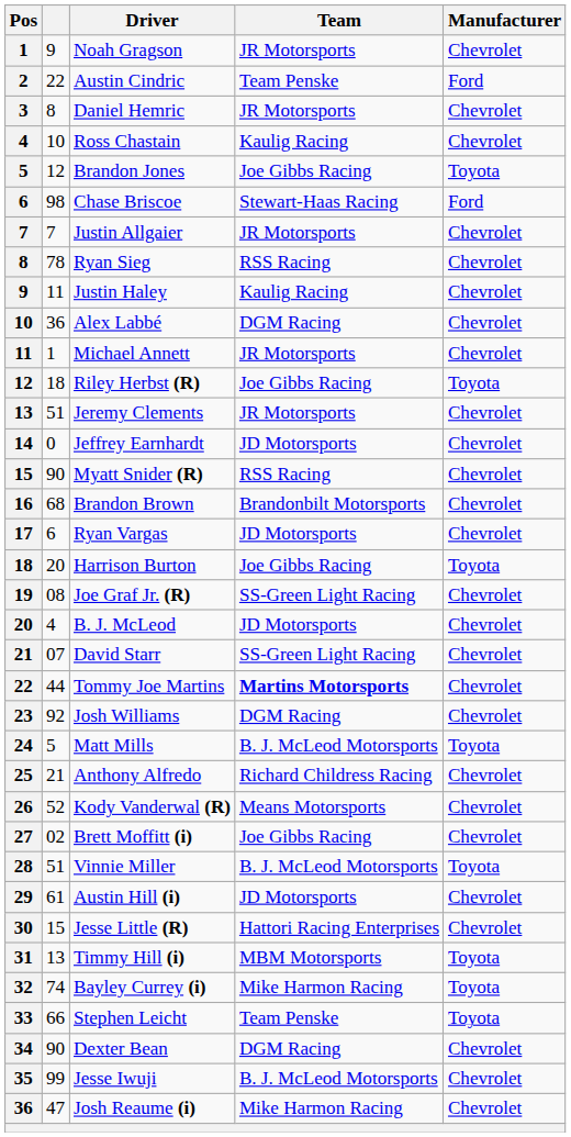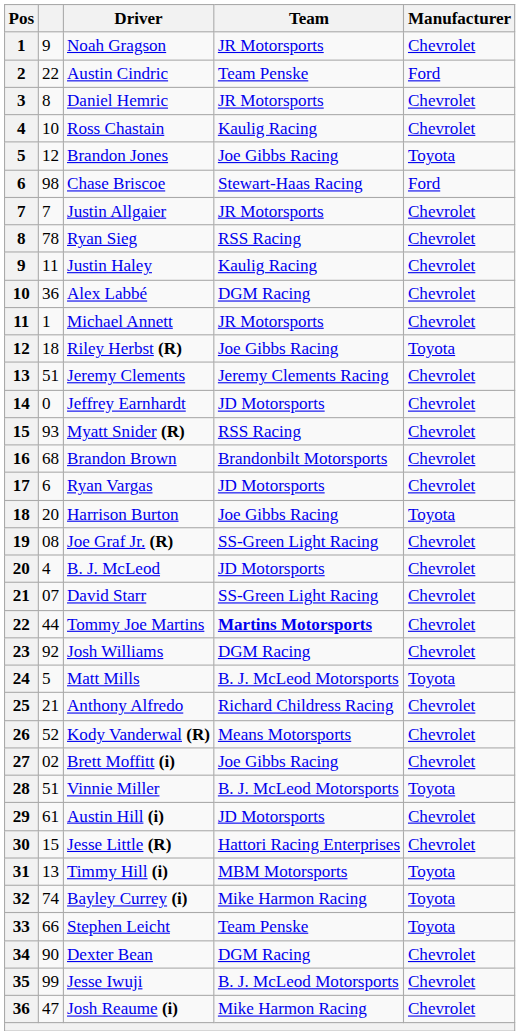 <table class="wikitable" style="font-size:98%">
 <tr>
 <th>Pos</th>
 <th></th>
 <th>Driver</th>
 <th>Team</th>
 <th>Manufacturer</th>
 </tr>
 <tr>
 <th>1</th>
 <td>9</td>
 <td><a href='#'>Noah Gragson</a></td>
 <td><a href='#'>JR Motorsports</a></td>
 <td><a href='#'>Chevrolet</a></td>
 </tr>
 <tr>
 <th>2</th>
 <td>22</td>
 <td><a href='#'>Austin Cindric</a></td>
 <td><a href='#'>Team Penske</a></td>
 <td><a href='#'>Ford</a></td>
 </tr>
 <tr>
 <th>3</th>
 <td>8</td>
 <td><a href='#'>Daniel Hemric</a></td>
 <td><a href='#'>JR Motorsports</a></td>
 <td><a href='#'>Chevrolet</a></td>
 </tr>
 <tr>
 <th>4</th>
 <td>10</td>
 <td><a href='#'>Ross Chastain</a></td>
 <td><a href='#'>Kaulig Racing</a></td>
 <td><a href='#'>Chevrolet</a></td>
 </tr>
 <tr>
 <th>5</th>
 <td>12</td>
 <td><a href='#'>Brandon Jones</a></td>
 <td><a href='#'>Joe Gibbs Racing</a></td>
 <td><a href='#'>Toyota</a></td>
 </tr>
 <tr>
 <th>6</th>
 <td>98</td>
 <td><a href='#'>Chase Briscoe</a></td>
 <td><a href='#'>Stewart-Haas Racing</a></td>
 <td><a href='#'>Ford</a></td>
 </tr>
 <tr>
 <th>7</th>
 <td>7</td>
 <td><a href='#'>Justin Allgaier</a></td>
 <td><a href='#'>JR Motorsports</a></td>
 <td><a href='#'>Chevrolet</a></td>
 </tr>
 <tr>
 <th>8</th>
 <td>78</td>
 <td><a href='#'>Ryan Sieg</a></td>
 <td><a href='#'>RSS Racing</a></td>
 <td><a href='#'>Chevrolet</a></td>
 </tr>
 <tr>
 <th>9</th>
 <td>11</td>
 <td><a href='#'>Justin Haley</a></td>
 <td><a href='#'>Kaulig Racing</a></td>
 <td><a href='#'>Chevrolet</a></td>
 </tr>
 <tr>
 <th>10</th>
 <td>36</td>
 <td><a href='#'>Alex Labbé</a></td>
 <td><a href='#'>DGM Racing</a></td>
 <td><a href='#'>Chevrolet</a></td>
 </tr>
 <tr>
 <th>11</th>
 <td>1</td>
 <td><a href='#'>Michael Annett</a></td>
 <td><a href='#'>JR Motorsports</a></td>
 <td><a href='#'>Chevrolet</a></td>
 </tr>
 <tr>
 <th>12</th>
 <td>18</td>
 <td><a href='#'>Riley Herbst</a> <strong>(R)</strong></td>
 <td><a href='#'>Joe Gibbs Racing</a></td>
 <td><a href='#'>Toyota</a></td>
 </tr>
 <tr>
 <th>13</th>
 <td>51</td>
 <td><a href='#'>Jeremy Clements</a></td>
-<td><a href='#'>JR Motorsports</a></td>
+<td><a href='#'>Jeremy Clements Racing</a></td>
 <td><a href='#'>Chevrolet</a></td>
 </tr>
 <tr>
 <th>14</th>
 <td>0</td>
 <td><a href='#'>Jeffrey Earnhardt</a></td>
 <td><a href='#'>JD Motorsports</a></td>
 <td><a href='#'>Chevrolet</a></td>
 </tr>
 <tr>
 <th>15</th>
-<td>90</td>
+<td>93</td>
 <td><a href='#'>Myatt Snider</a> <strong>(R)</strong></td>
 <td><a href='#'>RSS Racing</a></td>
 <td><a href='#'>Chevrolet</a></td>
 </tr>
 <tr>
 <th>16</th>
 <td>68</td>
 <td><a href='#'>Brandon Brown</a></td>
 <td><a href='#'>Brandonbilt Motorsports</a></td>
 <td><a href='#'>Chevrolet</a></td>
 </tr>
 <tr>
 <th>17</th>
 <td>6</td>
 <td><a href='#'>Ryan Vargas</a></td>
 <td><a href='#'>JD Motorsports</a></td>
 <td><a href='#'>Chevrolet</a></td>
 </tr>
 <tr>
 <th>18</th>
 <td>20</td>
 <td><a href='#'>Harrison Burton</a></td>
 <td><a href='#'>Joe Gibbs Racing</a></td>
 <td><a href='#'>Toyota</a></td>
 </tr>
 <tr>
 <th>19</th>
 <td>08</td>
 <td><a href='#'>Joe Graf Jr.</a> <strong>(R)</strong></td>
 <td><a href='#'>SS-Green Light Racing</a></td>
 <td><a href='#'>Chevrolet</a></td>
 </tr>
 <tr>
 <th>20</th>
 <td>4</td>
 <td><a href='#'>B. J. McLeod</a></td>
 <td><a href='#'>JD Motorsports</a></td>
 <td><a href='#'>Chevrolet</a></td>
 </tr>
 <tr>
 <th>21</th>
 <td>07</td>
 <td><a href='#'>David Starr</a></td>
 <td><a href='#'>SS-Green Light Racing</a></td>
 <td><a href='#'>Chevrolet</a></td>
 </tr>
 <tr>
 <th>22</th>
 <td>44</td>
 <td><a href='#'>Tommy Joe Martins</a></td>
 <td><strong><a href='#'>Martins Motorsports</a></strong></td>
 <td><a href='#'>Chevrolet</a></td>
 </tr>
 <tr>
 <th>23</th>
 <td>92</td>
 <td><a href='#'>Josh Williams</a></td>
 <td><a href='#'>DGM Racing</a></td>
 <td><a href='#'>Chevrolet</a></td>
 </tr>
 <tr>
 <th>24</th>
 <td>5</td>
 <td><a href='#'>Matt Mills</a></td>
 <td><a href='#'>B. J. McLeod Motorsports</a></td>
 <td><a href='#'>Toyota</a></td>
 </tr>
 <tr>
 <th>25</th>
 <td>21</td>
 <td><a href='#'>Anthony Alfredo</a></td>
 <td><a href='#'>Richard Childress Racing</a></td>
 <td><a href='#'>Chevrolet</a></td>
 </tr>
 <tr>
 <th>26</th>
 <td>52</td>
 <td><a href='#'>Kody Vanderwal</a> <strong>(R)</strong></td>
 <td><a href='#'>Means Motorsports</a></td>
 <td><a href='#'>Chevrolet</a></td>
 </tr>
 <tr>
 <th>27</th>
 <td>02</td>
 <td><a href='#'>Brett Moffitt</a> <strong>(i)</strong></td>
 <td><a href='#'>Joe Gibbs Racing</a></td>
 <td><a href='#'>Chevrolet</a></td>
 </tr>
 <tr>
 <th>28</th>
 <td>51</td>
 <td><a href='#'>Vinnie Miller</a></td>
 <td><a href='#'>B. J. McLeod Motorsports</a></td>
 <td><a href='#'>Toyota</a></td>
 </tr>
 <tr>
 <th>29</th>
 <td>61</td>
 <td><a href='#'>Austin Hill</a> <strong>(i)</strong></td>
 <td><a href='#'>JD Motorsports</a></td>
 <td><a href='#'>Chevrolet</a></td>
 </tr>
 <tr>
 <th>30</th>
 <td>15</td>
 <td><a href='#'>Jesse Little</a> <strong>(R)</strong></td>
 <td><a href='#'>Hattori Racing Enterprises</a></td>
 <td><a href='#'>Chevrolet</a></td>
 </tr>
 <tr>
 <th>31</th>
 <td>13</td>
 <td><a href='#'>Timmy Hill</a> <strong>(i)</strong></td>
 <td><a href='#'>MBM Motorsports</a></td>
 <td><a href='#'>Toyota</a></td>
 </tr>
 <tr>
 <th>32</th>
 <td>74</td>
 <td><a href='#'>Bayley Currey</a> <strong>(i)</strong></td>
 <td><a href='#'>Mike Harmon Racing</a></td>
 <td><a href='#'>Toyota</a></td>
 </tr>
 <tr>
 <th>33</th>
 <td>66</td>
 <td><a href='#'>Stephen Leicht</a></td>
 <td><a href='#'>Team Penske</a></td>
 <td><a href='#'>Toyota</a></td>
 </tr>
 <tr>
 <th>34</th>
 <td>90</td>
 <td><a href='#'>Dexter Bean</a></td>
 <td><a href='#'>DGM Racing</a></td>
 <td><a href='#'>Chevrolet</a></td>
 </tr>
 <tr>
 <th>35</th>
 <td>99</td>
 <td><a href='#'>Jesse Iwuji</a></td>
 <td><a href='#'>B. J. McLeod Motorsports</a></td>
 <td><a href='#'>Chevrolet</a></td>
 </tr>
 <tr>
 <th>36</th>
 <td>47</td>
 <td><a href='#'>Josh Reaume</a> <strong>(i)</strong></td>
 <td><a href='#'>Mike Harmon Racing</a></td>
 <td><a href='#'>Chevrolet</a></td>
 </tr>
 <tr>
 <th colspan="6"></th>
 </tr>
 <tr>
 </tr>
 </table>
